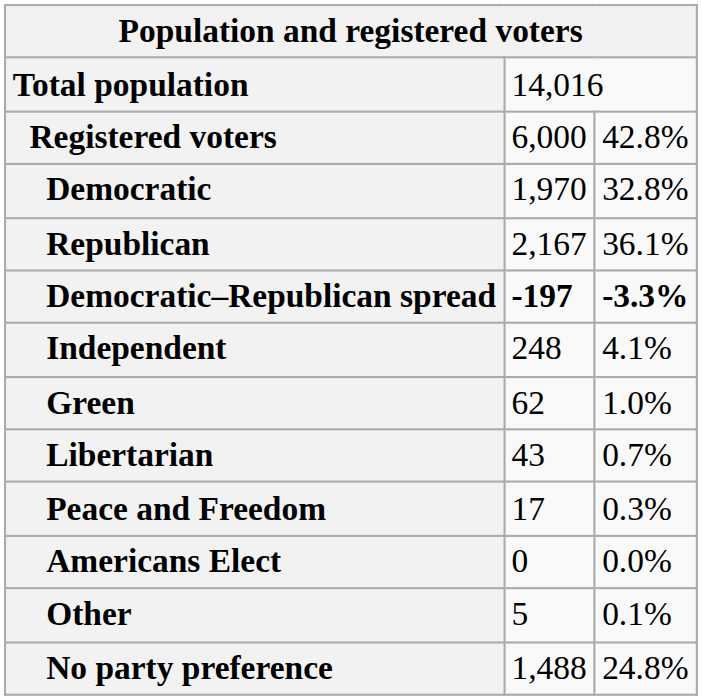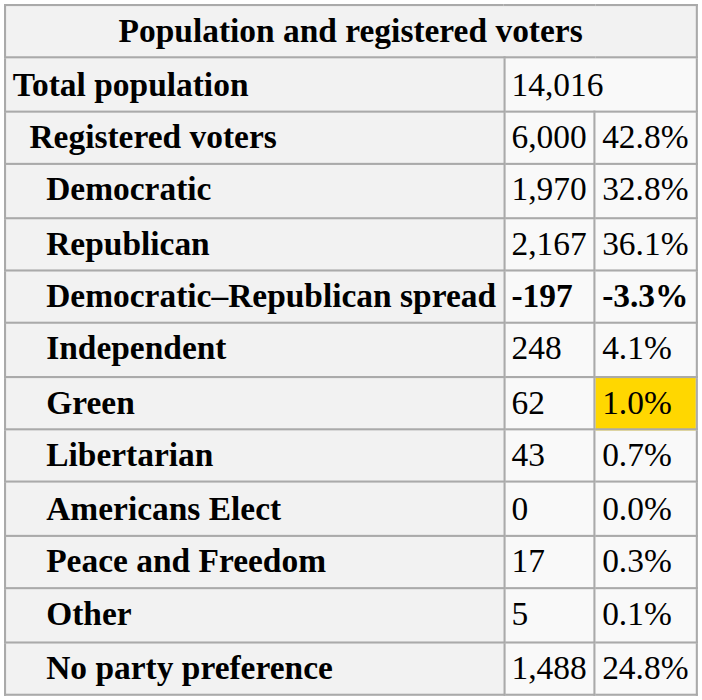 <table class="wikitable collapsible collapsed">
 <tr>
 <th colspan="3">Population and registered voters</th>
 </tr>
 <tr>
 <th scope="row" style="text-align: left;">Total population</th>
 <td colspan="2">14,016</td>
 </tr>
 <tr>
 <th scope="row" style="text-align: left;">  Registered voters</th>
 <td>6,000</td>
 <td>42.8%</td>
 </tr>
 <tr>
 <th scope="row" style="text-align: left;">    Democratic</th>
 <td>1,970</td>
 <td>32.8%</td>
 </tr>
 <tr>
 <th scope="row" style="text-align: left;">    Republican</th>
 <td>2,167</td>
 <td>36.1%</td>
 </tr>
 <tr>
 <th scope="row" style="text-align: left;">    Democratic–Republican spread</th>
 <td><span><strong>-197</strong></span></td>
 <td><span><strong>-3.3%</strong></span></td>
 </tr>
 <tr>
 <th scope="row" style="text-align: left;">    Independent</th>
 <td>248</td>
 <td>4.1%</td>
 </tr>
 <tr>
 <th scope="row" style="text-align: left;">    Green</th>
 <td>62</td>
-<td>1.0%</td>
+<td style="background: gold;">1.0%</td>
 </tr>
 <tr>
 <th scope="row" style="text-align: left;">    Libertarian</th>
 <td>43</td>
 <td>0.7%</td>
 </tr>
 <tr>
+<th scope="row" style="text-align: left;">    Americans Elect</th>
+<td>0</td>
+<td>0.0%</td>
+</tr>
+<tr>
 <th scope="row" style="text-align: left;">    Peace and Freedom</th>
 <td>17</td>
 <td>0.3%</td>
-</tr>
-<tr>
-<th scope="row" style="text-align: left;">    Americans Elect</th>
-<td>0</td>
-<td>0.0%</td>
 </tr>
 <tr>
 <th scope="row" style="text-align: left;">    Other</th>
 <td>5</td>
 <td>0.1%</td>
 </tr>
 <tr>
 <th scope="row" style="text-align: left;">    No party preference</th>
 <td>1,488</td>
 <td>24.8%</td>
 </tr>
 </table>
